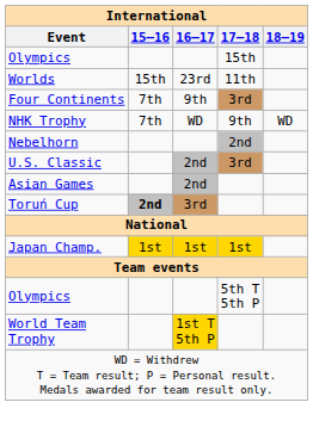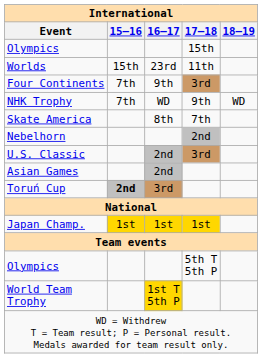 <table class="wikitable" style="text-align:center">
 <tr>
 <th colspan="5" style="background:#ffdead; text-align:center;">International</th>
 </tr>
 <tr>
 <th>Event</th>
 <th><a href='#'>15–16</a></th>
 <th><a href='#'>16–17</a></th>
 <th><a href='#'>17–18</a></th>
 <th><a href='#'>18–19</a></th>
 </tr>
 <tr>
 <td align=left><a href='#'>Olympics</a></td>
 <td></td>
 <td></td>
 <td>15th</td>
 <td></td>
 </tr>
 <tr>
 <td align=left><a href='#'>Worlds</a></td>
 <td>15th</td>
 <td>23rd</td>
 <td>11th</td>
 <td></td>
 </tr>
 <tr>
 <td align=left><a href='#'>Four Continents</a></td>
 <td>7th</td>
 <td>9th</td>
 <td bgcolor=cc9966>3rd</td>
 <td></td>
 </tr>
 <tr>
 <td align=left> <a href='#'>NHK Trophy</a></td>
 <td>7th</td>
 <td>WD</td>
 <td>9th</td>
 <td>WD</td>
+</tr>
+<tr>
+<td align=left> <a href='#'>Skate America</a></td>
+<td></td>
+<td>8th</td>
+<td>7th</td>
+<td></td>
 </tr>
 <tr>
 <td align=left> <a href='#'>Nebelhorn</a></td>
 <td></td>
 <td></td>
 <td bgcolor=silver>2nd</td>
 <td></td>
 </tr>
 <tr>
 <td align=left> <a href='#'>U.S. Classic</a></td>
 <td></td>
 <td bgcolor=silver>2nd</td>
 <td bgcolor=cc9966>3rd</td>
 <td></td>
 </tr>
 <tr>
 <td align=left><a href='#'>Asian Games</a></td>
 <td></td>
 <td bgcolor=silver>2nd</td>
 <td></td>
 <td></td>
 </tr>
 <tr>
 <td align=left><a href='#'>Toruń Cup</a></td>
 <td bgcolor=silver><strong>2nd</strong></td>
 <td bgcolor=cc9966>3rd</td>
 <td></td>
 <td></td>
 </tr>
 <tr>
 <th colspan="5" style="background:#ffdead; text-align:center;">National</th>
 </tr>
 <tr>
 <td align=left><a href='#'>Japan Champ.</a></td>
 <td bgcolor=gold>1st</td>
 <td bgcolor=gold>1st</td>
 <td bgcolor=gold>1st</td>
 <td></td>
 </tr>
 <tr>
 <th colspan="5" style="background:#ffdead; text-align:center;">Team events</th>
 </tr>
 <tr>
 <td align=left><a href='#'>Olympics</a></td>
 <td></td>
 <td></td>
 <td>5th T <br> 5th P</td>
 <td></td>
 </tr>
 <tr>
 <td align=left><a href='#'>World Team <br>Trophy</a></td>
 <td></td>
 <td bgcolor=gold>1st T <br> 5th P</td>
 <td></td>
 <td></td>
 </tr>
 <tr>
 <td colspan="5" style="text-align:center;"><small>WD = Withdrew <br> T = Team result; P = Personal result. <br> Medals awarded for team result only.</small></td>
 </tr>
 </table>
